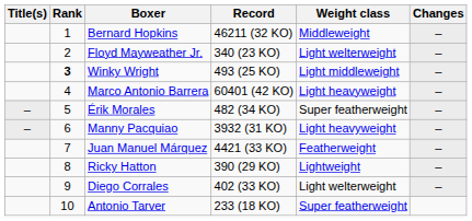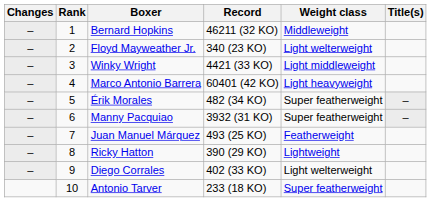 <table class="wikitable ">
 <tr>
-<th>Title(s)</th>
+<th>Changes</th>
 <th>Rank</th>
 <th>Boxer</th>
 <th>Record</th>
 <th>Weight class</th>
-<th>Changes</th>
+<th>Title(s)</th>
 </tr>
 <tr>
-<td></td>
+<td align=center bgcolor=#ECECEC>–</td>
 <td align=center>1</td>
 <td><a href='#'>Bernard Hopkins</a></td>
 <td>46211 (32 KO)</td>
 <td><a href='#'>Middleweight</a></td>
-<td align=center bgcolor=#ECECEC>–</td>
+<td></td>
 </tr>
 <tr>
-<td></td>
+<td align=center bgcolor=#ECECEC>–</td>
 <td align=center>2</td>
 <td><a href='#'>Floyd Mayweather Jr.</a></td>
 <td>340 (23 KO)</td>
 <td><a href='#'>Light welterweight</a></td>
-<td align=center bgcolor=#ECECEC>–</td>
+<td></td>
 </tr>
 <tr>
+<td align=center bgcolor=#ECECEC>–</td>
+<td align=center>3</td>
+<td><a href='#'>Winky Wright</a></td>
+<td>4421 (33 KO)</td>
+<td><a href='#'>Light middleweight</a></td>
 <td></td>
-<td align=center><strong>3</strong></td>
-<td><a href='#'>Winky Wright</a></td>
-<td>493 (25 KO)</td>
-<td><a href='#'>Light middleweight</a></td>
-<td align=center bgcolor=#ECECEC>–</td>
 </tr>
 <tr>
-<td></td>
+<td align=center bgcolor=#ECECEC>–</td>
 <td align=center>4</td>
 <td><a href='#'>Marco Antonio Barrera</a></td>
 <td>60401 (42 KO)</td>
 <td><a href='#'>Light heavyweight</a></td>
-<td align=center bgcolor=#ECECEC>–</td>
+<td></td>
 </tr>
 <tr>
-<td align=center bgcolor=#ECECEC data-sort-value="Z">–</td>
+<td align=center bgcolor=#ECECEC>–</td>
 <td align=center>5</td>
 <td><a href='#'>Érik Morales</a></td>
 <td>482 (34 KO)</td>
 <td>Super featherweight</td>
-<td align=center bgcolor=#ECECEC>–</td>
+<td align=center bgcolor=#ECECEC data-sort-value="Z">–</td>
 </tr>
 <tr>
-<td align=center bgcolor=#ECECEC data-sort-value="Z">–</td>
+<td align=center bgcolor=#ECECEC>–</td>
 <td align=center>6</td>
 <td><a href='#'>Manny Pacquiao</a></td>
 <td>3932 (31 KO)</td>
-<td><a href='#'>Light heavyweight</a></td>
-<td align=center bgcolor=#ECECEC>–</td>
+<td>Super featherweight</td>
+<td align=center bgcolor=#ECECEC data-sort-value="Z">–</td>
 </tr>
 <tr>
-<td></td>
+<td align=center bgcolor=#ECECEC>–</td>
 <td align=center>7</td>
 <td><a href='#'>Juan Manuel Márquez</a></td>
-<td>4421 (33 KO)</td>
+<td>493 (25 KO)</td>
 <td><a href='#'>Featherweight</a></td>
-<td align=center bgcolor=#ECECEC>–</td>
+<td></td>
 </tr>
 <tr>
-<td></td>
+<td align=center bgcolor=#ECECEC>–</td>
 <td align=center>8</td>
 <td><a href='#'>Ricky Hatton</a></td>
 <td>390 (29 KO)</td>
 <td><a href='#'>Lightweight</a></td>
-<td align=center bgcolor=#ECECEC>–</td>
+<td></td>
 </tr>
 <tr>
-<td></td>
+<td align=center bgcolor=#ECECEC>–</td>
 <td align=center>9</td>
 <td><a href='#'>Diego Corrales</a></td>
 <td>402 (33 KO)</td>
 <td>Light welterweight</td>
-<td align=center bgcolor=#ECECEC>–</td>
+<td></td>
 </tr>
 <tr>
-<td></td>
+<td align=center></td>
 <td align=center>10</td>
 <td><a href='#'>Antonio Tarver</a></td>
 <td>233 (18 KO)</td>
 <td><a href='#'>Super featherweight</a></td>
-<td align=center></td>
+<td></td>
 </tr>
 </table>
